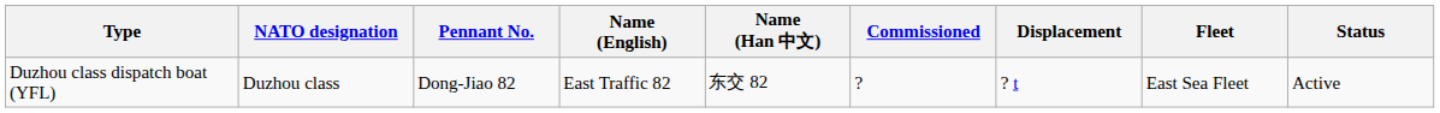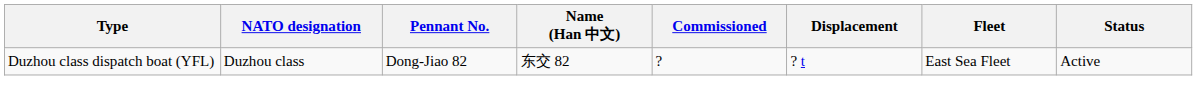 <table class="wikitable sortable"  style="margin:auto; width:100%;">
 <tr>
 <th style="text-align:center; width:16%;">Type</th>
 <th style="text-align:center; width:12%;"><a href='#'>NATO designation</a></th>
 <th style="text-align:center; width:10%;"><a href='#'>Pennant No.</a></th>
-<th style="text-align:center; width:10%;">Name<br>(English)</th>
 <th style="text-align:center; width:10%;">Name<br>(Han 中文)</th>
 <th style="text-align:center; width:10%;"><a href='#'>Commissioned</a></th>
 <th style="text-align:center; width:10%;">Displacement</th>
 <th style="text-align:center; width:10%;">Fleet</th>
 <th style="text-align:center; width:10%;">Status</th>
 </tr>
 <tr>
 <td>Duzhou class dispatch boat (YFL)</td>
 <td>Duzhou class</td>
 <td>Dong-Jiao 82</td>
-<td>East Traffic 82</td>
 <td>东交 82</td>
 <td>?</td>
 <td>? <a href='#'>t</a></td>
 <td>East Sea Fleet</td>
 <td><span>Active</span></td>
 </tr>
 </table>
